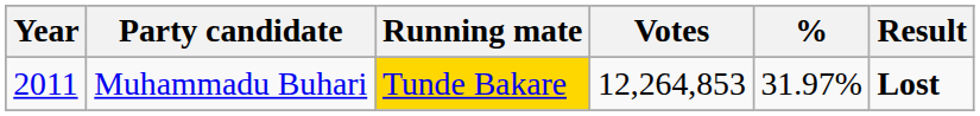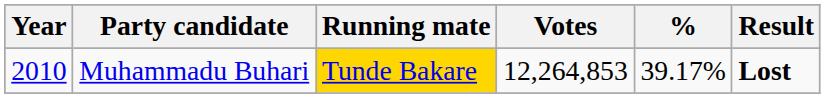 <table class="wikitable">
 <tr>
 <th>Year</th>
 <th>Party candidate</th>
 <th>Running mate</th>
 <th>Votes</th>
 <th>%</th>
 <th>Result</th>
 </tr>
 <tr>
-<td><a href='#'>2011</a></td>
+<td><a href='#'>2010</a></td>
 <td><a href='#'>Muhammadu Buhari</a></td>
 <td style="background: gold;"><a href='#'>Tunde Bakare</a></td>
 <td>12,264,853</td>
-<td>31.97%</td>
+<td>39.17%</td>
 <td><strong>Lost</strong> </td>
 </tr>
 </table>
